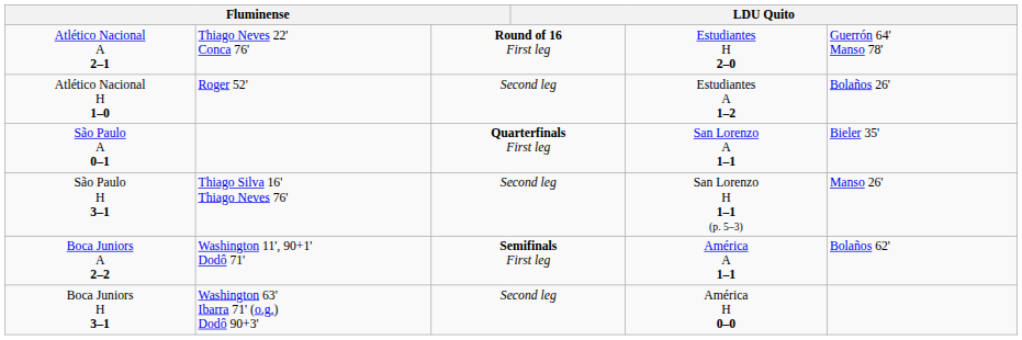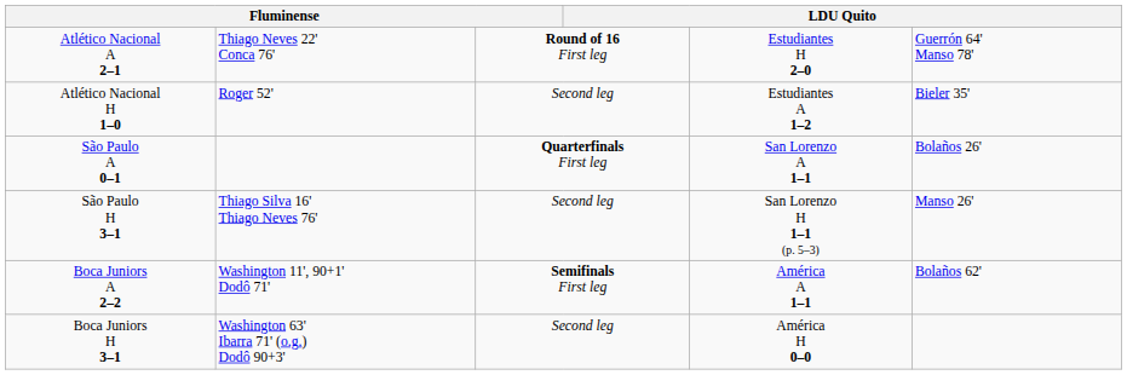 <table width=100% border=0 class=wikitable>
 <tr valign=top>
 <th colspan=3 width=45%>Fluminense</th>
 <th colspan=3 width=45%>LDU Quito</th>
 </tr>
 <tr valign=top align=center>
 <td> <a href='#'>Atlético Nacional</a> <br>A<br> <strong>2–1</strong></td>
 <td align=left><a href='#'>Thiago Neves</a> 22'<br><a href='#'>Conca</a> 76'</td>
 <td colspan=2><strong>Round of 16</strong> <br> <em>First leg</em></td>
 <td> <a href='#'>Estudiantes</a> <br>H<br> <strong>2–0</strong></td>
 <td align=left><a href='#'>Guerrón</a> 64'<br><a href='#'>Manso</a> 78'</td>
 </tr>
 <tr valign=top align=center>
 <td> Atlético Nacional<br>H<br><strong>1–0</strong></td>
 <td align=left><a href='#'>Roger</a> 52'</td>
 <td colspan=2><em>Second leg</em></td>
 <td> Estudiantes<br>A<br><strong>1–2</strong></td>
-<td align=left><a href='#'>Bolaños</a> 26'</td>
+<td align=left><a href='#'>Bieler</a> 35'</td>
 </tr>
 <tr valign=top align=center>
 <td> <a href='#'>São Paulo</a> <br>A<br><strong>0–1</strong></td>
 <td align=left></td>
 <td colspan=2><strong>Quarterfinals</strong> <br> <em>First leg</em></td>
 <td> <a href='#'>San Lorenzo</a> <br>A<br><strong>1–1</strong></td>
-<td align=left><a href='#'>Bieler</a> 35'</td>
+<td align=left><a href='#'>Bolaños</a> 26'</td>
 </tr>
 <tr valign=top align=center>
 <td> São Paulo<br>H<br><strong>3–1</strong></td>
 <td align=left><a href='#'>Thiago Silva</a> 16' <br><a href='#'>Thiago Neves</a> 76'</td>
 <td colspan=2><em>Second leg</em></td>
 <td> San Lorenzo <br>H<br><strong>1–1</strong><br><small> (p. 5–3)</small></td>
 <td align=left><a href='#'>Manso</a> 26'</td>
 </tr>
 <tr valign=top align=center>
 <td> <a href='#'>Boca Juniors</a> <br>A<br><strong>2–2</strong></td>
 <td align=left><a href='#'>Washington</a> 11', 90+1'<br><a href='#'>Dodô</a> 71'</td>
 <td colspan=2><strong>Semifinals</strong> <br> <em>First leg</em></td>
 <td> <a href='#'>América</a> <br>A<br><strong>1–1</strong></td>
 <td align=left><a href='#'>Bolaños</a> 62'</td>
 </tr>
 <tr valign=top align=center>
 <td> Boca Juniors<br>H<br><strong>3–1</strong></td>
 <td align=left><a href='#'>Washington</a> 63'<br><a href='#'>Ibarra</a> 71' (<a href='#'>o.g.</a>)<br><a href='#'>Dodô</a> 90+3'</td>
 <td colspan=2><em>Second leg</em></td>
 <td> América<br>H<br><strong>0–0</strong></td>
 <td align=left></td>
 </tr>
 </table>
